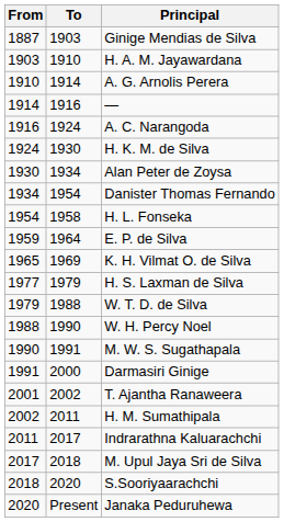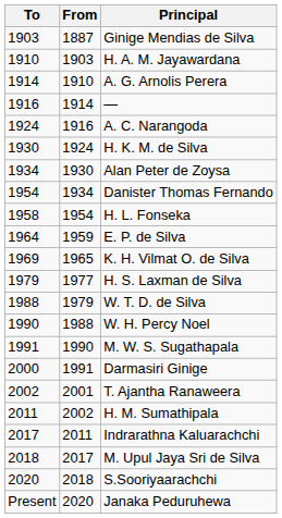 <table class="wikitable">
 <tr>
+<th>To</th>
 <th>From</th>
-<th>To</th>
 <th>Principal</th>
 </tr>
 <tr>
+<td>1903</td>
 <td>1887</td>
-<td>1903</td>
 <td>Ginige Mendias de Silva</td>
 </tr>
 <tr>
+<td>1910</td>
 <td>1903</td>
-<td>1910</td>
 <td>H. A. M. Jayawardana</td>
 </tr>
 <tr>
+<td>1914</td>
 <td>1910</td>
-<td>1914</td>
 <td>A. G. Arnolis Perera</td>
 </tr>
 <tr>
+<td>1916</td>
 <td>1914</td>
-<td>1916</td>
 <td>—</td>
 </tr>
 <tr>
+<td>1924</td>
 <td>1916</td>
-<td>1924</td>
 <td>A. C. Narangoda</td>
 </tr>
 <tr>
+<td>1930</td>
 <td>1924</td>
-<td>1930</td>
 <td>H. K. M. de Silva</td>
 </tr>
 <tr>
+<td>1934</td>
 <td>1930</td>
-<td>1934</td>
 <td>Alan Peter de Zoysa</td>
 </tr>
 <tr>
+<td>1954</td>
 <td>1934</td>
-<td>1954</td>
 <td>Danister Thomas Fernando</td>
 </tr>
 <tr>
+<td>1958</td>
 <td>1954</td>
-<td>1958</td>
 <td>H. L. Fonseka</td>
 </tr>
 <tr>
+<td>1964</td>
 <td>1959</td>
-<td>1964</td>
 <td>E. P. de Silva</td>
 </tr>
 <tr>
+<td>1969</td>
 <td>1965</td>
-<td>1969</td>
 <td>K. H. Vilmat O. de Silva</td>
 </tr>
 <tr>
+<td>1979</td>
 <td>1977</td>
-<td>1979</td>
 <td>H. S. Laxman de Silva</td>
 </tr>
 <tr>
+<td>1988</td>
 <td>1979</td>
-<td>1988</td>
 <td>W. T. D. de Silva</td>
 </tr>
 <tr>
+<td>1990</td>
 <td>1988</td>
-<td>1990</td>
 <td>W. H. Percy Noel</td>
 </tr>
 <tr>
+<td>1991</td>
 <td>1990</td>
-<td>1991</td>
 <td>M. W. S. Sugathapala</td>
 </tr>
 <tr>
+<td>2000</td>
 <td>1991</td>
-<td>2000</td>
 <td>Darmasiri Ginige</td>
 </tr>
 <tr>
+<td>2002</td>
 <td>2001</td>
-<td>2002</td>
 <td>T. Ajantha Ranaweera</td>
 </tr>
 <tr>
+<td>2011</td>
 <td>2002</td>
-<td>2011</td>
 <td>H. M. Sumathipala</td>
 </tr>
 <tr>
+<td>2017</td>
 <td>2011</td>
-<td>2017</td>
 <td>Indrarathna Kaluarachchi</td>
 </tr>
 <tr>
+<td>2018</td>
 <td>2017</td>
-<td>2018</td>
 <td>M. Upul Jaya Sri de Silva</td>
 </tr>
 <tr>
+<td>2020</td>
 <td>2018</td>
-<td>2020</td>
 <td>S.Sooriyaarachchi</td>
 </tr>
 <tr>
+<td>Present</td>
 <td>2020</td>
-<td>Present</td>
 <td>Janaka Peduruhewa</td>
 </tr>
 </table>
